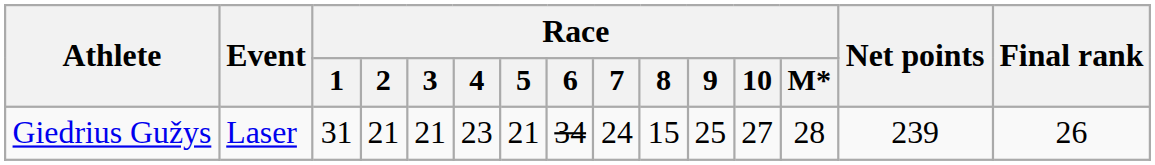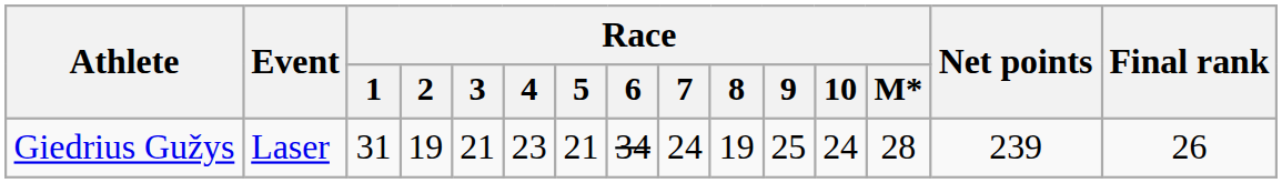 <table class="wikitable" style="font-size:90%">
 <tr>
 <th rowspan=2>Athlete</th>
 <th rowspan=2>Event</th>
 <th colspan=11>Race</th>
 <th rowspan=2>Net points</th>
 <th rowspan=2>Final rank</th>
 </tr>
 <tr style="font-size:95%">
 <th>1</th>
 <th>2</th>
 <th>3</th>
 <th>4</th>
 <th>5</th>
 <th>6</th>
 <th>7</th>
 <th>8</th>
 <th>9</th>
 <th>10</th>
 <th>M*</th>
 </tr>
 <tr align=center>
 <td align=left><a href='#'>Giedrius Gužys</a></td>
 <td align=left><a href='#'>Laser</a></td>
 <td>31</td>
-<td>21</td>
+<td>19</td>
 <td>21</td>
 <td>23</td>
 <td>21</td>
 <td><s>34</s></td>
 <td>24</td>
-<td>15</td>
+<td>19</td>
 <td>25</td>
-<td>27</td>
+<td>24</td>
 <td>28</td>
 <td>239</td>
 <td>26</td>
 </tr>
 </table>
